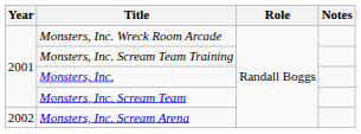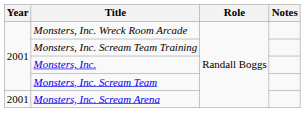 <table class="wikitable sortable">
 <tr>
 <th>Year</th>
 <th>Title</th>
 <th>Role</th>
 <th class="unsortable">Notes</th>
 </tr>
 <tr>
 <td rowspan=4>2001</td>
 <td><em>Monsters, Inc. Wreck Room Arcade</em></td>
 <td rowspan=5>Randall Boggs</td>
 <td></td>
 </tr>
 <tr>
 <td><em>Monsters, Inc. Scream Team Training</em></td>
 <td></td>
 </tr>
 <tr>
 <td><em><a href='#'>Monsters, Inc.</a></em></td>
 <td></td>
 </tr>
 <tr>
 <td><em><a href='#'>Monsters, Inc. Scream Team</a></em></td>
 <td></td>
 </tr>
 <tr>
-<td>2002</td>
+<td>2001</td>
 <td><em><a href='#'>Monsters, Inc. Scream Arena</a></em></td>
 <td></td>
 </tr>
 </table>
